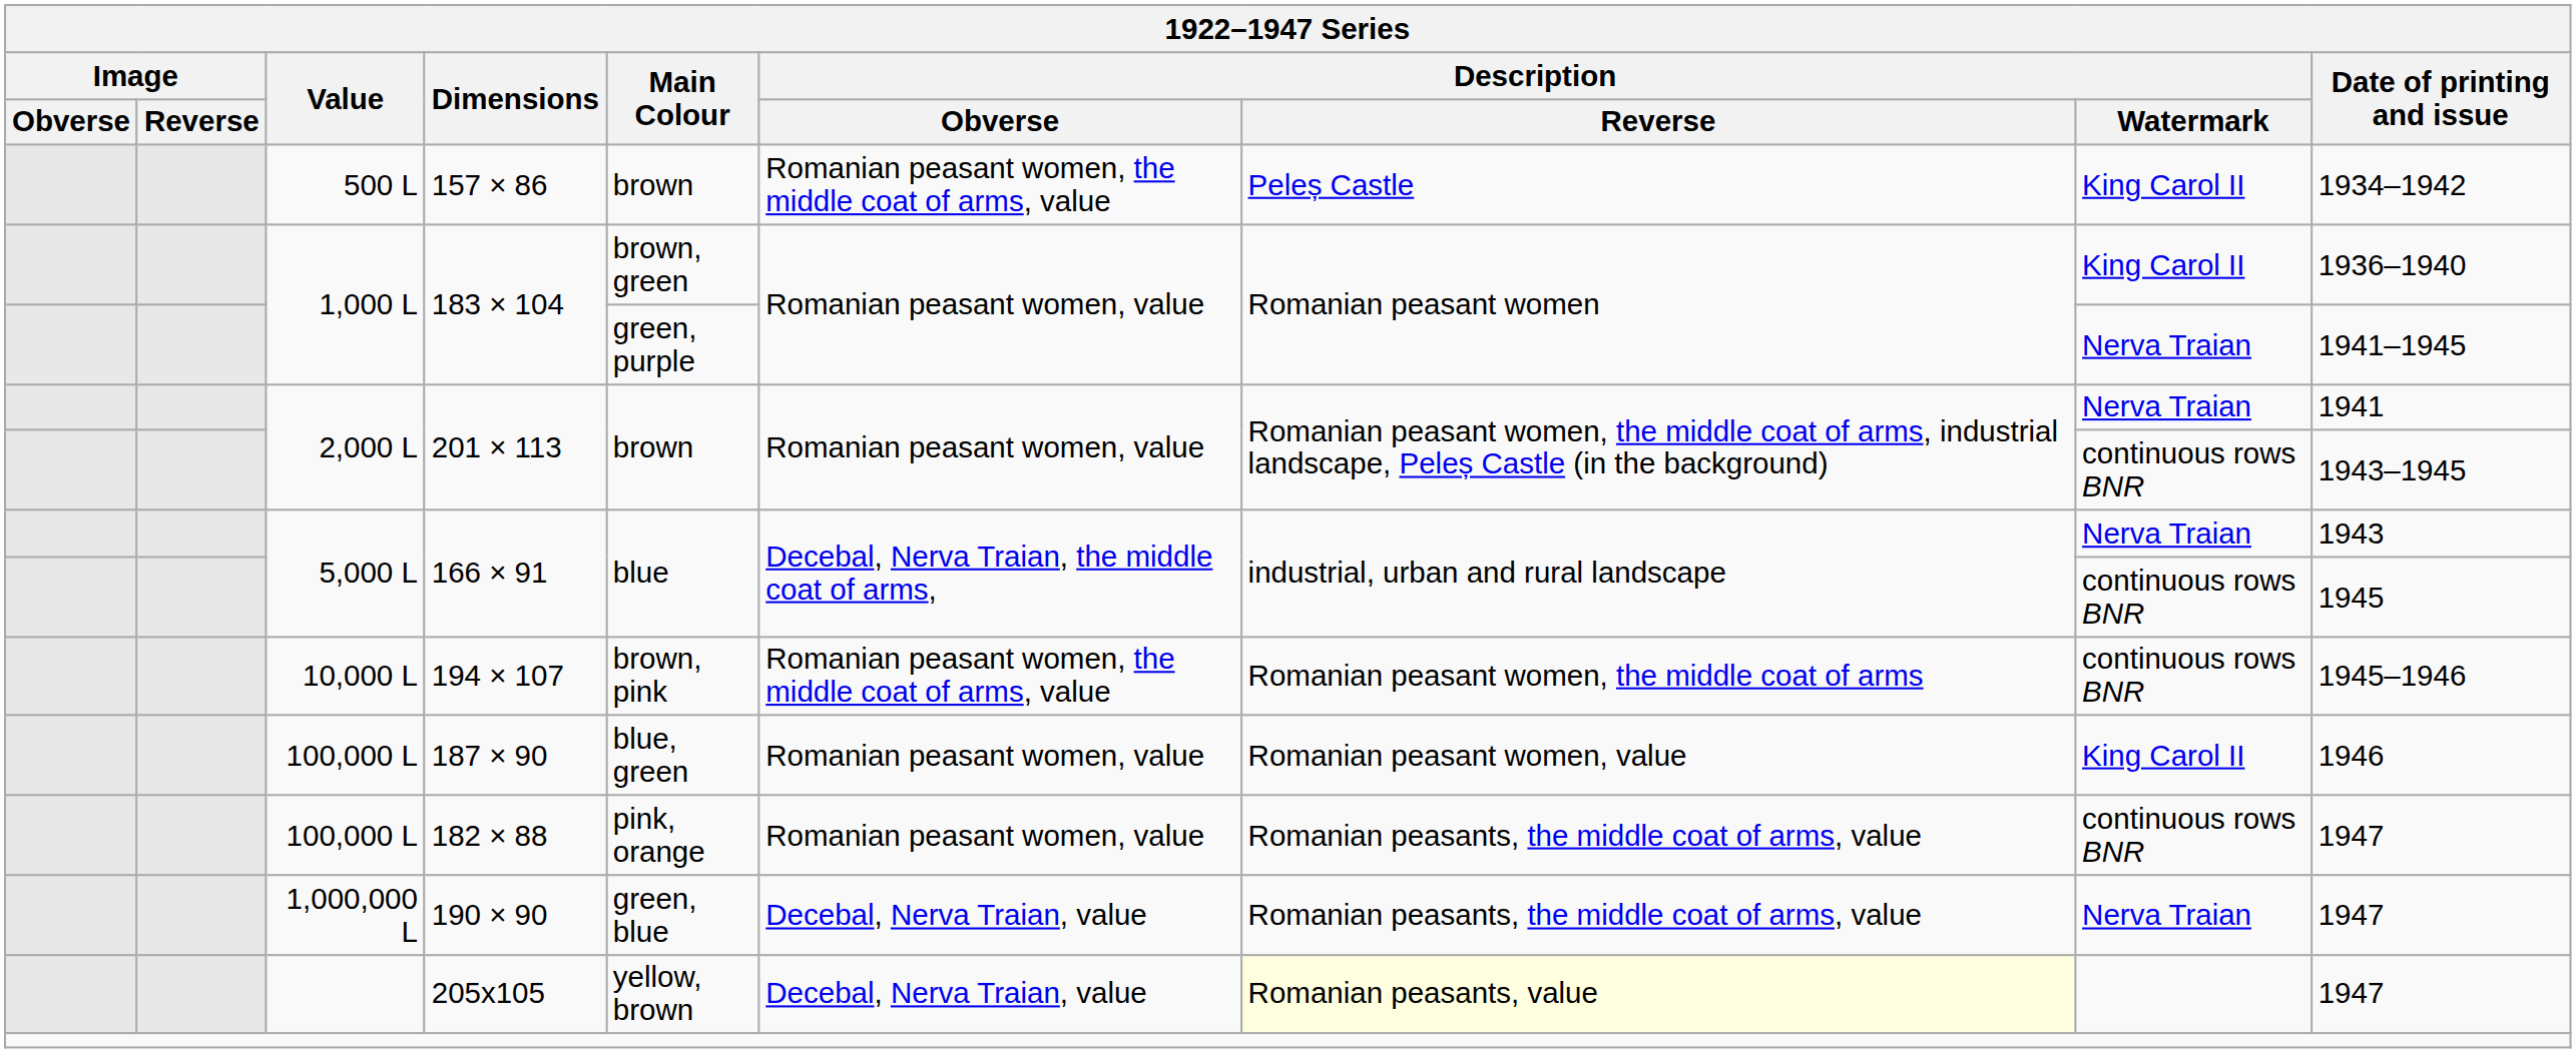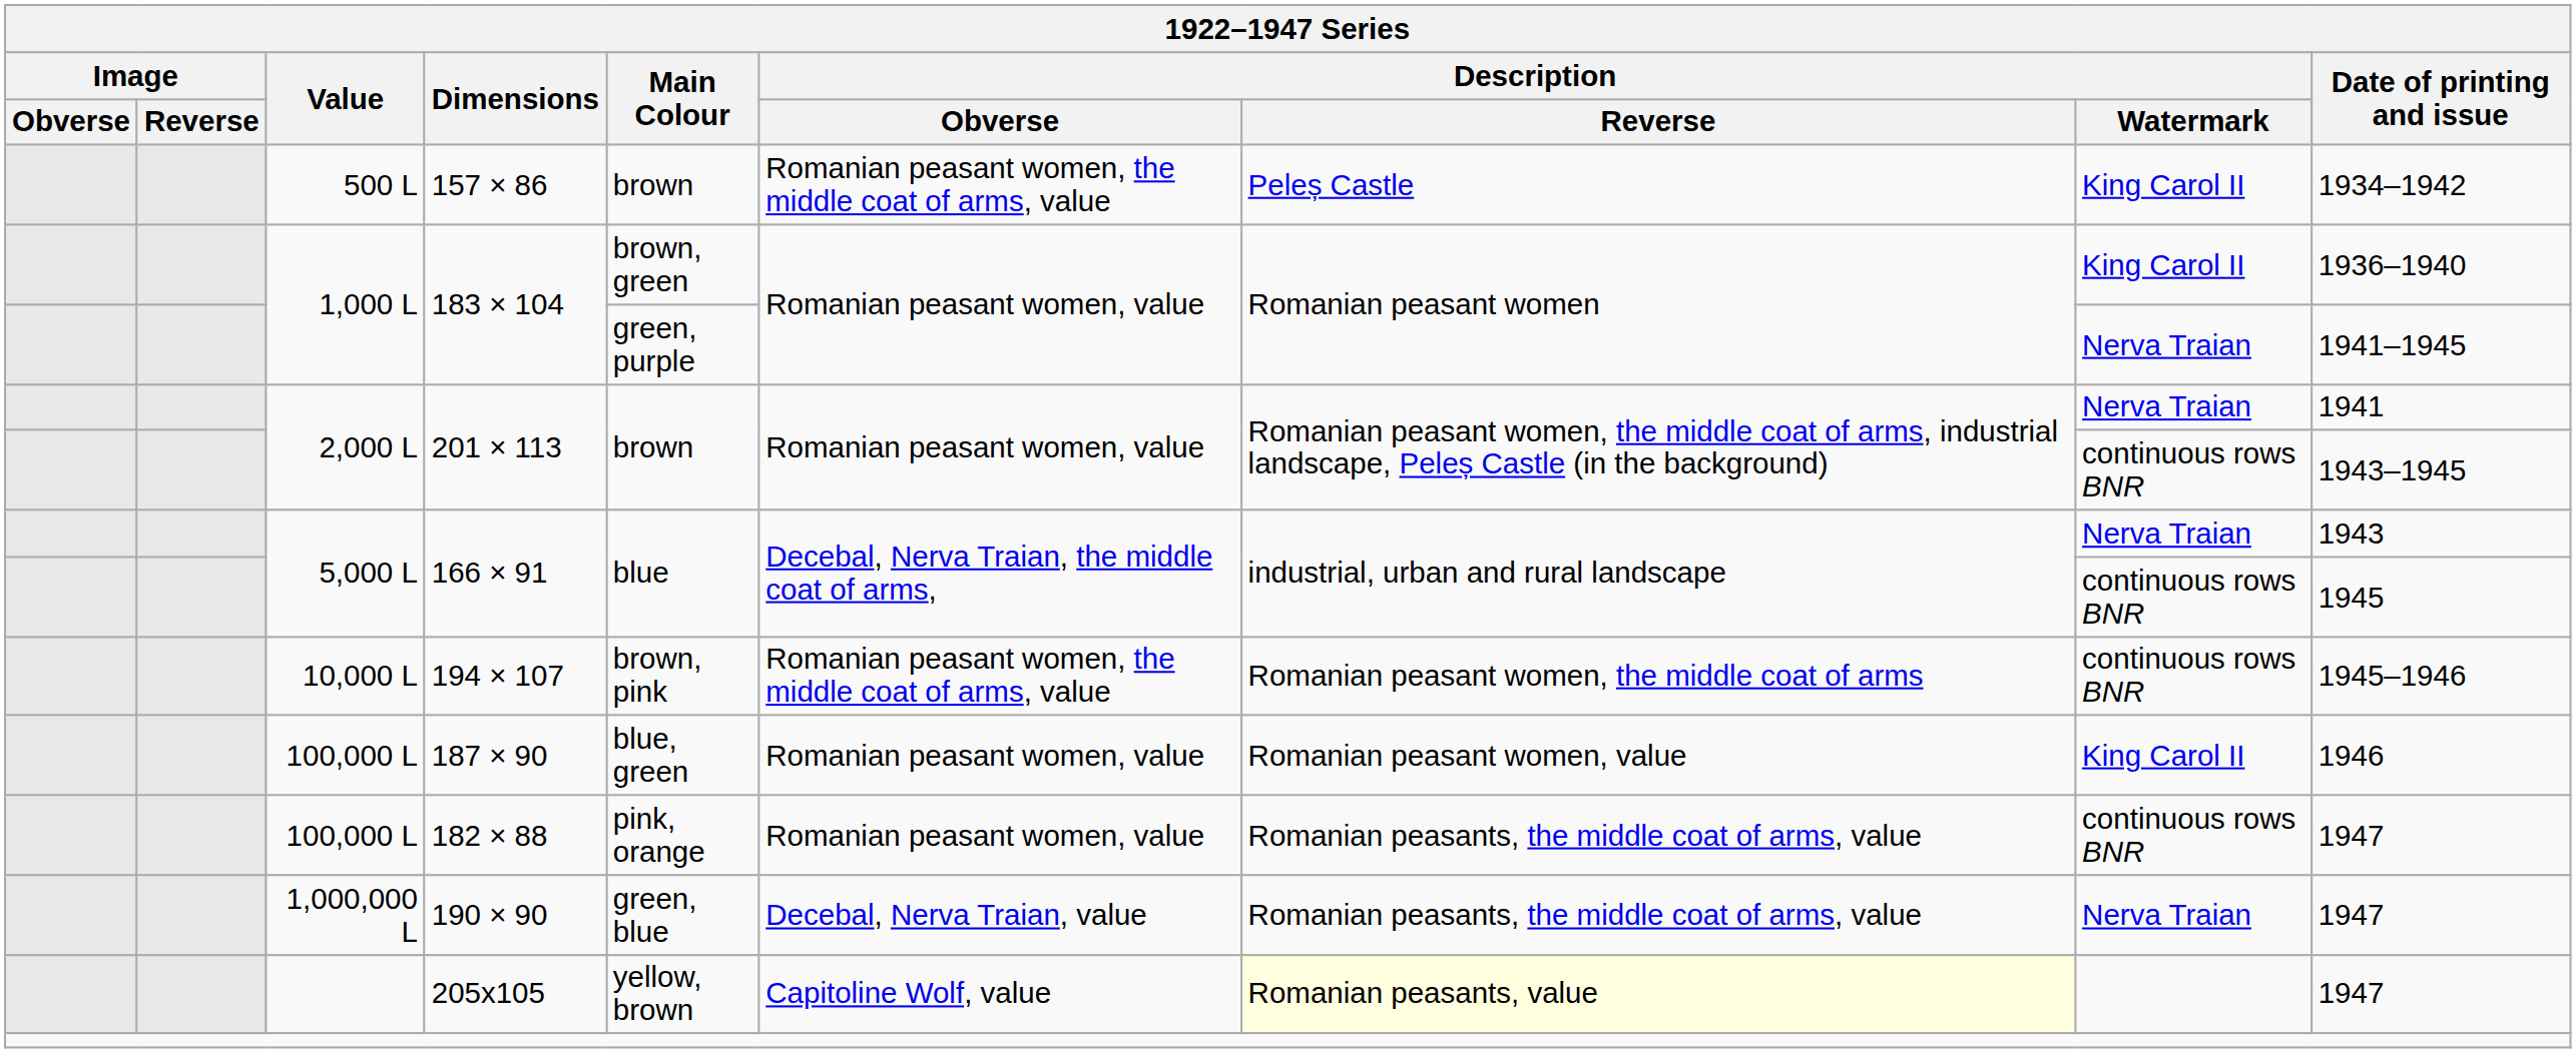 <table class="wikitable" style="font-size: 90%">
 <tr>
 <th colspan="9">1922–1947 Series</th>
 </tr>
 <tr>
 <th colspan="2">Image</th>
 <th rowspan="2">Value</th>
 <th rowspan="2">Dimensions</th>
 <th rowspan="2">Main Colour</th>
 <th colspan="3">Description</th>
 <th rowspan="2">Date of printing and issue</th>
 </tr>
 <tr>
 <th>Obverse</th>
 <th>Reverse</th>
 <th>Obverse</th>
 <th>Reverse</th>
 <th>Watermark</th>
 </tr>
 <tr>
 <td align="center" bgcolor="#E8E8E8"></td>
 <td align="center" bgcolor="#E8E8E8"></td>
 <td align=right>500 L</td>
 <td>157 × 86</td>
 <td>brown</td>
 <td>Romanian peasant women, <a href='#'>the middle coat of arms</a>, value</td>
 <td><a href='#'>Peleș Castle</a></td>
 <td><a href='#'>King Carol II</a></td>
 <td>1934–1942</td>
 </tr>
 <tr>
 <td align="center" bgcolor="#E8E8E8"></td>
 <td align="center" bgcolor="#E8E8E8"></td>
 <td rowspan=2 align=right>1,000 L</td>
 <td rowspan=2>183 × 104</td>
 <td>brown, green</td>
 <td rowspan=2>Romanian peasant women, value</td>
 <td rowspan=2>Romanian peasant women</td>
 <td><a href='#'>King Carol II</a></td>
 <td>1936–1940</td>
 </tr>
 <tr>
 <td align="center" bgcolor="#E8E8E8"></td>
 <td align="center" bgcolor="#E8E8E8"></td>
 <td>green, purple</td>
 <td><a href='#'>Nerva Traian</a></td>
 <td>1941–1945</td>
 </tr>
 <tr>
 <td align="center" bgcolor="#E8E8E8"></td>
 <td align="center" bgcolor="#E8E8E8"></td>
 <td rowspan=2 align=right>2,000 L</td>
 <td rowspan=2>201 × 113</td>
 <td rowspan=2>brown</td>
 <td rowspan=2>Romanian peasant women, value</td>
 <td rowspan=2>Romanian peasant women, <a href='#'>the middle coat of arms</a>, industrial landscape, <a href='#'>Peleș Castle</a> (in the background)</td>
 <td><a href='#'>Nerva Traian</a></td>
 <td>1941</td>
 </tr>
 <tr>
 <td align="center" bgcolor="#E8E8E8"></td>
 <td align="center" bgcolor="#E8E8E8"></td>
 <td>continuous rows <em>BNR</em></td>
 <td>1943–1945</td>
 </tr>
 <tr>
 <td align="center" bgcolor="#E8E8E8"></td>
 <td align="center" bgcolor="#E8E8E8"></td>
 <td rowspan=2 align=right>5,000 L</td>
 <td rowspan=2>166 × 91</td>
 <td rowspan=2>blue</td>
 <td rowspan=2><a href='#'>Decebal</a>, <a href='#'>Nerva Traian</a>, <a href='#'>the middle coat of arms</a>,</td>
 <td rowspan=2>industrial, urban and rural landscape</td>
 <td><a href='#'>Nerva Traian</a></td>
 <td>1943</td>
 </tr>
 <tr>
 <td align="center" bgcolor="#E8E8E8"></td>
 <td align="center" bgcolor="#E8E8E8"></td>
 <td>continuous rows <em>BNR</em></td>
 <td>1945</td>
 </tr>
 <tr>
 <td align="center" bgcolor="#E8E8E8"></td>
 <td align="center" bgcolor="#E8E8E8"></td>
 <td align=right>10,000 L</td>
 <td>194 × 107</td>
 <td>brown, pink</td>
 <td>Romanian peasant women, <a href='#'>the middle coat of arms</a>, value</td>
 <td>Romanian peasant women, <a href='#'>the middle coat of arms</a></td>
 <td>continuous rows <em>BNR</em></td>
 <td>1945–1946</td>
 </tr>
 <tr>
 <td align="center" bgcolor="#E8E8E8"></td>
 <td align="center" bgcolor="#E8E8E8"></td>
 <td align=right>100,000 L</td>
 <td>187 × 90</td>
 <td>blue, green</td>
 <td>Romanian peasant women, value</td>
 <td>Romanian peasant women, value</td>
 <td><a href='#'>King Carol II</a></td>
 <td>1946</td>
 </tr>
 <tr>
 <td align="center" bgcolor="#E8E8E8"></td>
 <td align="center" bgcolor="#E8E8E8"></td>
 <td align=right>100,000 L</td>
 <td>182 × 88</td>
 <td>pink, orange</td>
 <td>Romanian peasant women, value</td>
 <td>Romanian peasants, <a href='#'>the middle coat of arms</a>, value</td>
 <td>continuous rows <em>BNR</em></td>
 <td>1947</td>
 </tr>
 <tr>
 <td align="center" bgcolor="#E8E8E8"></td>
 <td align="center" bgcolor="#E8E8E8"></td>
 <td align=right>1,000,000 L</td>
 <td>190 × 90</td>
 <td>green, blue</td>
 <td><a href='#'>Decebal</a>, <a href='#'>Nerva Traian</a>, value</td>
 <td>Romanian peasants, <a href='#'>the middle coat of arms</a>, value</td>
 <td><a href='#'>Nerva Traian</a></td>
 <td>1947</td>
 </tr>
 <tr>
 <td align="center" bgcolor="#E8E8E8"></td>
 <td align="center" bgcolor="#E8E8E8"></td>
 <td align=right></td>
 <td>205x105</td>
 <td>yellow, brown</td>
-<td><a href='#'>Decebal</a>, <a href='#'>Nerva Traian</a>, value</td>
+<td><a href='#'>Capitoline Wolf</a>, value</td>
 <td style="background: lightyellow;">Romanian peasants, value</td>
 <td></td>
 <td>1947</td>
 </tr>
 <tr>
 <td colspan="9"></td>
 </tr>
 </table>
